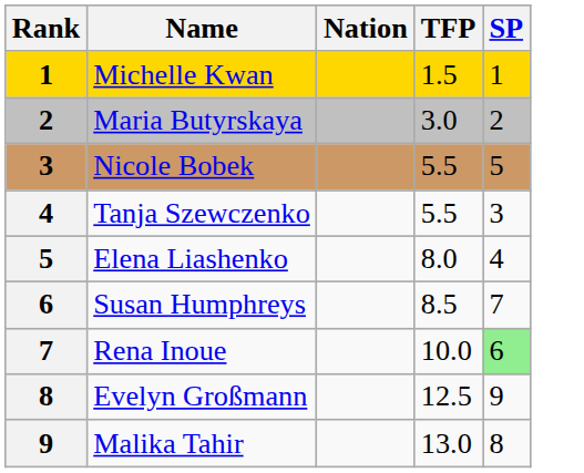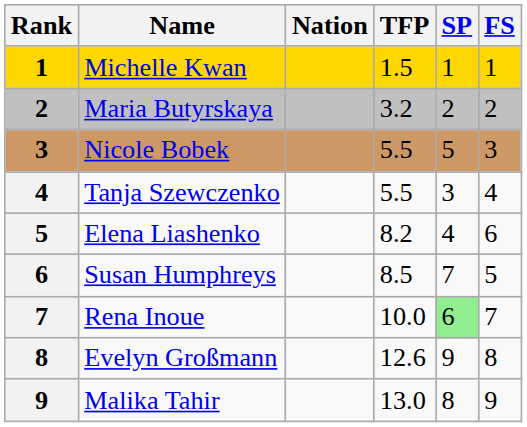 <table class="wikitable sortable">
 <tr>
 <th>Rank</th>
 <th>Name</th>
 <th>Nation</th>
 <th>TFP</th>
 <th><a href='#'>SP</a></th>
+<th><a href='#'>FS</a></th>
 </tr>
 <tr bgcolor="gold">
 <td align="center"><strong>1</strong></td>
 <td><a href='#'>Michelle Kwan</a></td>
 <td></td>
 <td>1.5</td>
 <td>1</td>
+<td>1</td>
 </tr>
 <tr bgcolor="silver">
 <td align="center"><strong>2</strong></td>
 <td><a href='#'>Maria Butyrskaya</a></td>
 <td></td>
-<td>3.0</td>
+<td>3.2</td>
+<td>2</td>
 <td>2</td>
 </tr>
 <tr bgcolor="cc9966">
 <td align="center"><strong>3</strong></td>
 <td><a href='#'>Nicole Bobek</a></td>
 <td></td>
 <td>5.5</td>
 <td>5</td>
+<td>3</td>
 </tr>
 <tr>
 <th>4</th>
 <td><a href='#'>Tanja Szewczenko</a></td>
 <td></td>
 <td>5.5</td>
 <td>3</td>
+<td>4</td>
 </tr>
 <tr>
 <th>5</th>
 <td><a href='#'>Elena Liashenko</a></td>
 <td></td>
-<td>8.0</td>
+<td>8.2</td>
 <td>4</td>
+<td>6</td>
 </tr>
 <tr>
 <th>6</th>
 <td><a href='#'>Susan Humphreys</a></td>
 <td></td>
 <td>8.5</td>
 <td>7</td>
+<td>5</td>
 </tr>
 <tr>
 <th>7</th>
 <td><a href='#'>Rena Inoue</a></td>
 <td></td>
 <td>10.0</td>
 <td style="background: lightgreen;">6</td>
+<td>7</td>
 </tr>
 <tr>
 <th>8</th>
 <td><a href='#'>Evelyn Großmann</a></td>
 <td></td>
-<td>12.5</td>
+<td>12.6</td>
 <td>9</td>
+<td>8</td>
 </tr>
 <tr>
 <th>9</th>
 <td><a href='#'>Malika Tahir</a></td>
 <td></td>
 <td>13.0</td>
 <td>8</td>
+<td>9</td>
 </tr>
 </table>
